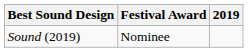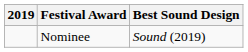 <table class="wikitable">
 <tr>
+<th>2019</th>
+<th>Festival Award</th>
 <th>Best Sound Design</th>
-<th>Festival Award</th>
-<th>2019</th>
 </tr>
 <tr>
+<td></td>
+<td>Nominee</td>
 <td><em>Sound</em> (2019)</td>
-<td>Nominee</td>
-<td></td>
 </tr>
 </table>
